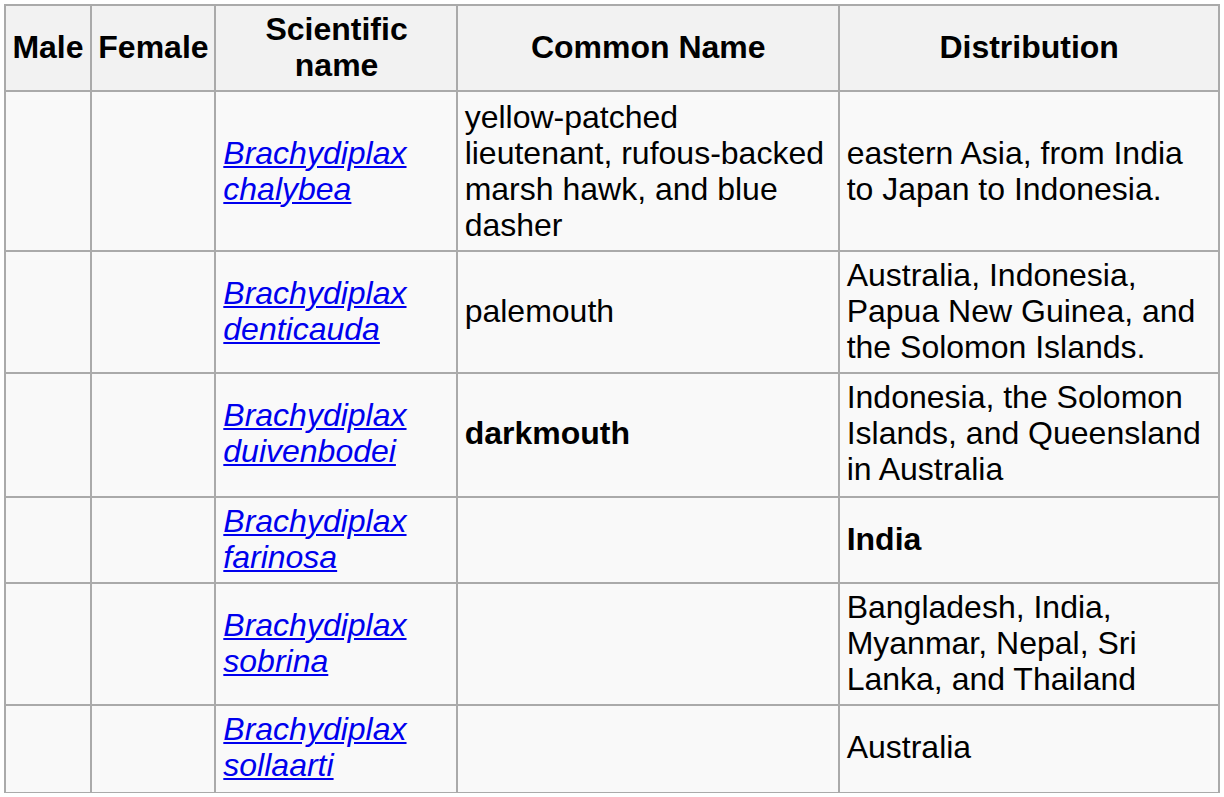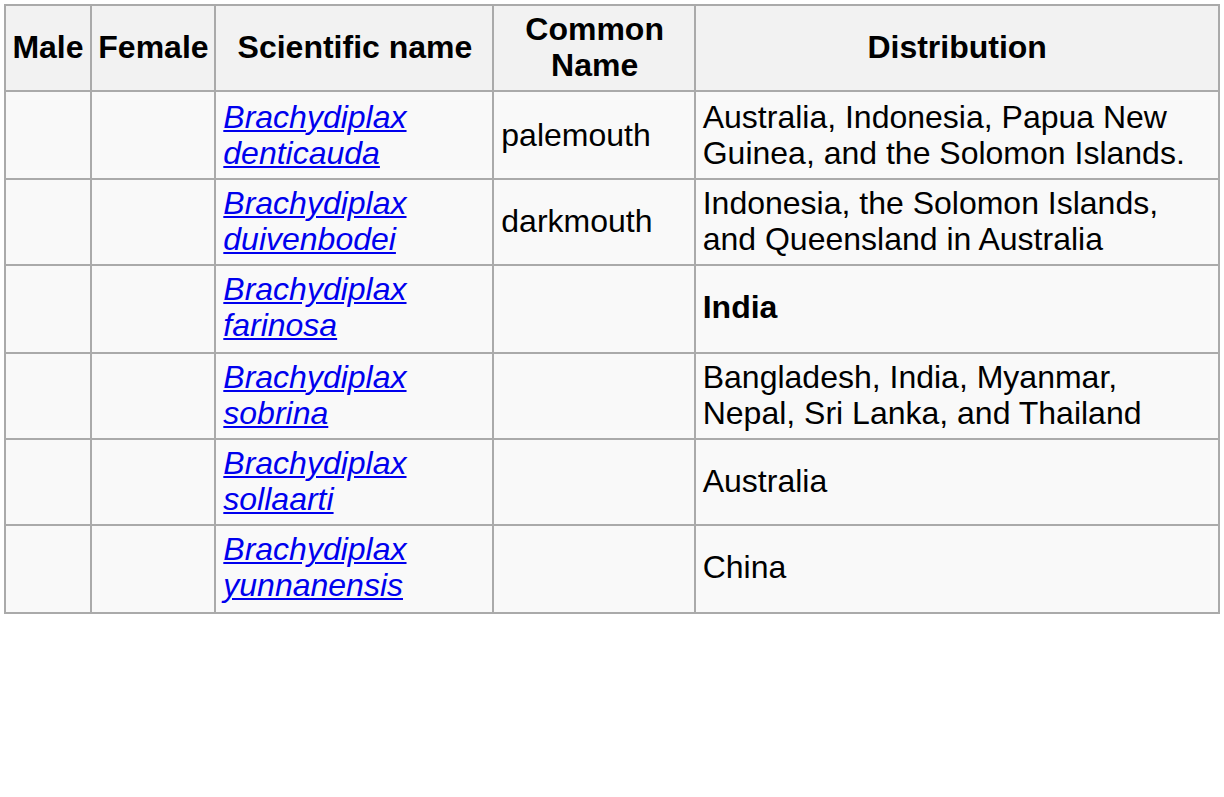 <table class="wikitable">
 <tr>
 <th>Male</th>
 <th>Female</th>
 <th>Scientific name</th>
 <th>Common Name</th>
 <th>Distribution</th>
-</tr>
-<tr>
-<td></td>
-<td></td>
-<td><em><a href='#'>Brachydiplax chalybea</a></em> </td>
-<td>yellow-patched lieutenant, rufous-backed marsh hawk, and blue dasher</td>
-<td>eastern Asia, from India to Japan to Indonesia.</td>
 </tr>
 <tr>
 <td></td>
 <td></td>
 <td><em><a href='#'>Brachydiplax denticauda</a></em> </td>
 <td>palemouth</td>
 <td>Australia, Indonesia, Papua New Guinea, and the Solomon Islands.</td>
 </tr>
 <tr>
 <td></td>
 <td></td>
 <td><em><a href='#'>Brachydiplax duivenbodei</a></em> </td>
-<td><strong>darkmouth</strong></td>
+<td>darkmouth</td>
 <td>Indonesia, the Solomon Islands, and Queensland in Australia</td>
 </tr>
 <tr>
 <td></td>
 <td></td>
 <td><em><a href='#'>Brachydiplax farinosa</a></em> </td>
 <td></td>
 <td><strong>India</strong></td>
 </tr>
 <tr>
 <td></td>
 <td></td>
 <td><em><a href='#'>Brachydiplax sobrina</a></em> </td>
 <td></td>
 <td>Bangladesh, India, Myanmar, Nepal, Sri Lanka, and Thailand</td>
 </tr>
 <tr>
 <td></td>
 <td></td>
 <td><em><a href='#'>Brachydiplax sollaarti</a></em> </td>
 <td></td>
 <td>Australia</td>
 </tr>
 <tr>
+<td></td>
+<td></td>
+<td><em><a href='#'>Brachydiplax yunnanensis</a></em> </td>
+<td></td>
+<td>China</td>
+</tr>
+<tr>
 </tr>
 </table>
